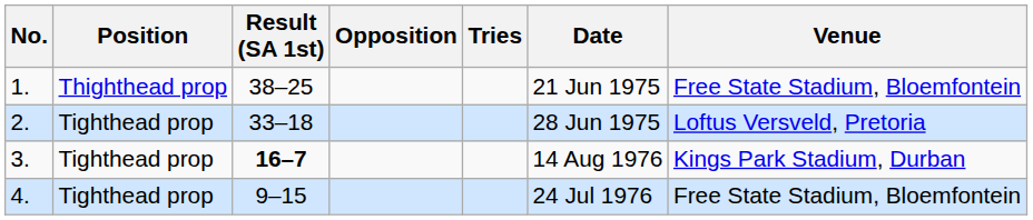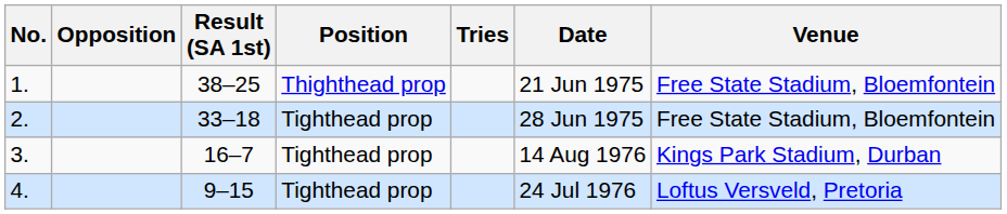 <table class="wikitable sortable">
 <tr>
 <th>No.</th>
+<th>Opposition</th>
+<th>Result<br>(SA 1st)</th>
 <th>Position</th>
-<th>Result<br>(SA 1st)</th>
-<th>Opposition</th>
 <th>Tries</th>
 <th>Date</th>
 <th>Venue</th>
 </tr>
 <tr>
 <td>1.</td>
+<td></td>
+<td align="center">38–25</td>
 <td><a href='#'>Thighthead prop</a></td>
-<td align="center">38–25</td>
-<td></td>
 <td></td>
 <td>21 Jun 1975</td>
 <td><a href='#'>Free State Stadium</a>, <a href='#'>Bloemfontein</a></td>
 </tr>
 <tr style="background: #D0E6FF;">
 <td>2.</td>
+<td></td>
+<td align="center">33–18</td>
 <td>Tighthead prop</td>
-<td align="center">33–18</td>
-<td></td>
 <td></td>
 <td>28 Jun 1975</td>
-<td><a href='#'>Loftus Versveld</a>, <a href='#'>Pretoria</a></td>
+<td>Free State Stadium, Bloemfontein</td>
 </tr>
 <tr>
 <td>3.</td>
+<td></td>
+<td align="center">16–7</td>
 <td>Tighthead prop</td>
-<td align="center"><strong>16–7</strong></td>
-<td></td>
 <td></td>
 <td>14 Aug 1976</td>
 <td><a href='#'>Kings Park Stadium</a>, <a href='#'>Durban</a></td>
 </tr>
 <tr style="background: #D0E6FF;">
 <td>4.</td>
+<td></td>
+<td align="center">9–15</td>
 <td>Tighthead prop</td>
-<td align="center">9–15</td>
-<td></td>
 <td></td>
 <td>24 Jul 1976</td>
-<td>Free State Stadium, Bloemfontein</td>
+<td><a href='#'>Loftus Versveld</a>, <a href='#'>Pretoria</a></td>
 </tr>
 </table>
